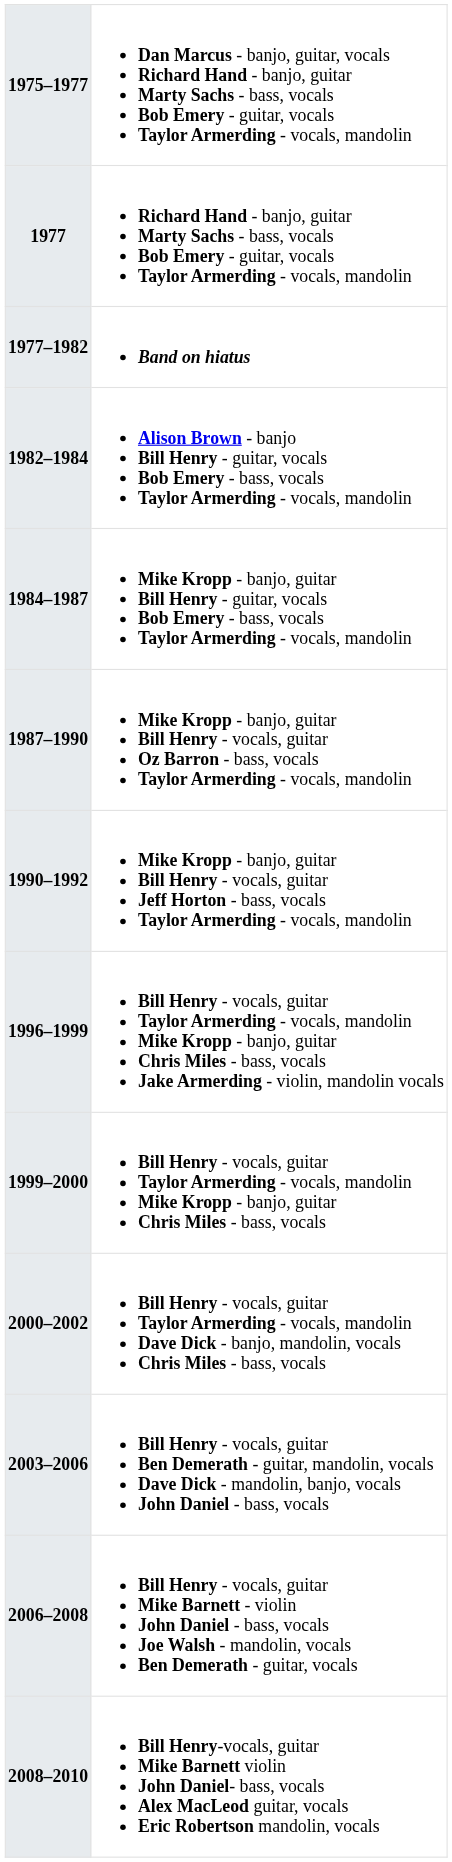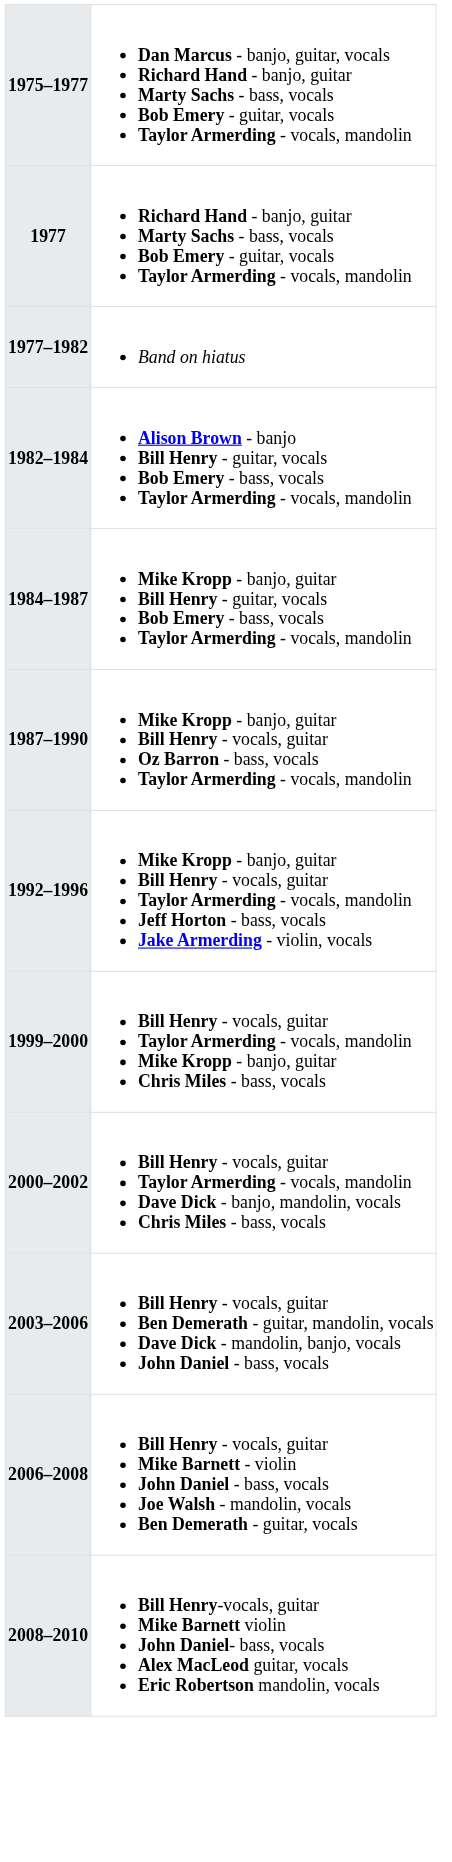 <table class="toccolours" border=1 cellpadding=2 cellspacing=0 style="float: width: 375px; margin: 0 0 1em 1em; border-collapse: collapse; border: 1px solid #E2E2E2;">
 <tr>
 <th bgcolor="#E7EBEE">1975–1977</th>
 <td><br><ul><li><strong>Dan Marcus</strong> - banjo, guitar, vocals</li><li><strong>Richard Hand</strong> - banjo, guitar</li><li><strong>Marty Sachs</strong> - bass, vocals</li><li><strong>Bob Emery</strong> - guitar, vocals</li><li><strong>Taylor Armerding</strong> - vocals, mandolin</li></ul></td>
 </tr>
 <tr>
 <th bgcolor="#E7EBEE">1977</th>
 <td><br><ul><li><strong>Richard Hand</strong> - banjo, guitar</li><li><strong>Marty Sachs</strong> - bass, vocals</li><li><strong>Bob Emery</strong> - guitar, vocals</li><li><strong>Taylor Armerding</strong> - vocals, mandolin</li></ul></td>
 </tr>
 <tr>
 <th bgcolor="#E7EBEE">1977–1982</th>
-<td><strong><br><ul><li><em>Band on hiatus</em></li></ul></strong></td>
+<td><br><ul><li><em>Band on hiatus</em></li></ul></td>
 </tr>
 <tr>
 <th bgcolor="#E7EBEE">1982–1984</th>
 <td><br><ul><li><strong><a href='#'>Alison Brown</a></strong> - banjo</li><li><strong>Bill Henry</strong> - guitar, vocals</li><li><strong>Bob Emery</strong> - bass, vocals</li><li><strong>Taylor Armerding</strong> - vocals, mandolin</li></ul></td>
 </tr>
 <tr>
 <th bgcolor="#E7EBEE">1984–1987</th>
 <td><br><ul><li><strong>Mike Kropp</strong> - banjo, guitar</li><li><strong>Bill Henry</strong> - guitar, vocals</li><li><strong>Bob Emery</strong> - bass, vocals</li><li><strong>Taylor Armerding</strong> - vocals, mandolin</li></ul></td>
 </tr>
 <tr>
 <th bgcolor="#E7EBEE">1987–1990</th>
 <td><br><ul><li><strong>Mike Kropp</strong> - banjo, guitar</li><li><strong>Bill Henry</strong> - vocals, guitar</li><li><strong>Oz Barron</strong> - bass, vocals</li><li><strong>Taylor Armerding</strong> - vocals, mandolin</li></ul></td>
 </tr>
 <tr>
-<th bgcolor="#E7EBEE">1990–1992</th>
-<td><br><ul><li><strong>Mike Kropp</strong> - banjo, guitar</li><li><strong>Bill Henry</strong> - vocals, guitar</li><li><strong>Jeff Horton</strong> - bass, vocals</li><li><strong>Taylor Armerding</strong> - vocals, mandolin</li></ul></td>
-</tr>
-<tr>
-<th bgcolor="#E7EBEE">1996–1999</th>
-<td><br><ul><li><strong>Bill Henry</strong> - vocals, guitar</li><li><strong>Taylor Armerding</strong> - vocals, mandolin</li><li><strong>Mike Kropp</strong> - banjo, guitar</li><li><strong>Chris Miles</strong> - bass, vocals</li><li><strong>Jake Armerding</strong> - violin, mandolin vocals</li></ul></td>
+<th bgcolor="#E7EBEE">1992–1996</th>
+<td><br><ul><li><strong>Mike Kropp</strong> - banjo, guitar</li><li><strong>Bill Henry</strong> - vocals, guitar</li><li><strong>Taylor Armerding</strong> - vocals, mandolin</li><li><strong>Jeff Horton</strong> - bass, vocals</li><li><strong><a href='#'>Jake Armerding</a></strong> - violin, vocals</li></ul></td>
 </tr>
 <tr>
 <th bgcolor="#E7EBEE">1999–2000</th>
 <td><br><ul><li><strong>Bill Henry</strong> - vocals, guitar</li><li><strong>Taylor Armerding</strong> - vocals, mandolin</li><li><strong>Mike Kropp</strong> - banjo, guitar</li><li><strong>Chris Miles</strong> - bass, vocals</li></ul></td>
 </tr>
 <tr>
 <th bgcolor="#E7EBEE">2000–2002</th>
 <td><br><ul><li><strong>Bill Henry</strong> - vocals, guitar</li><li><strong>Taylor Armerding</strong> - vocals, mandolin</li><li><strong>Dave Dick</strong> - banjo, mandolin, vocals</li><li><strong>Chris Miles</strong> - bass, vocals</li></ul></td>
 </tr>
 <tr>
 <th bgcolor="#E7EBEE">2003–2006</th>
 <td><br><ul><li><strong>Bill Henry</strong> - vocals, guitar</li><li><strong>Ben Demerath</strong> - guitar, mandolin, vocals</li><li><strong>Dave Dick</strong> - mandolin, banjo, vocals</li><li><strong>John Daniel</strong> - bass, vocals</li></ul></td>
 </tr>
 <tr>
 <th bgcolor="#E7EBEE">2006–2008</th>
 <td><br><ul><li><strong>Bill Henry</strong> - vocals, guitar</li><li><strong>Mike Barnett</strong> - violin</li><li><strong>John Daniel</strong> - bass, vocals</li><li><strong>Joe Walsh</strong> - mandolin, vocals</li><li><strong>Ben Demerath</strong> - guitar, vocals</li></ul></td>
 </tr>
 <tr>
 <th bgcolor="#E7EBEE">2008–2010</th>
 <td><br><ul><li><strong>Bill Henry</strong>-vocals, guitar</li><li><strong>Mike Barnett</strong> violin</li><li><strong>John Daniel</strong>- bass, vocals</li><li><strong>Alex MacLeod</strong> guitar, vocals</li><li><strong>Eric Robertson</strong> mandolin, vocals</li></ul></td>
 </tr>
 </table>
